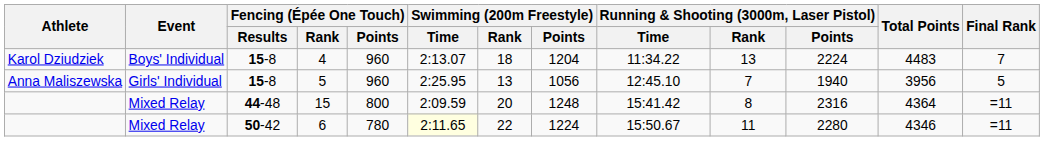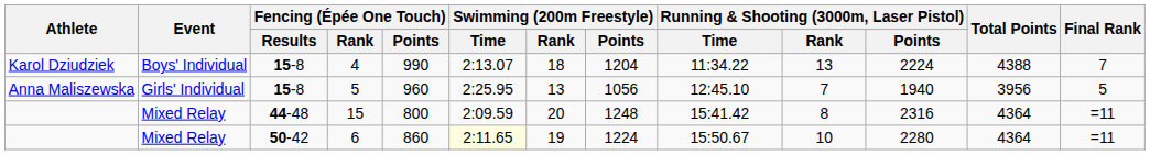 <table class="wikitable" border="1" style="font-size:90%">
 <tr>
 <th rowspan=2>Athlete</th>
 <th rowspan=2>Event</th>
 <th colspan=3>Fencing (Épée One Touch)</th>
 <th colspan=3>Swimming (200m Freestyle)</th>
 <th colspan=3>Running & Shooting (3000m, Laser Pistol)</th>
 <th rowspan=2>Total Points</th>
 <th rowspan=2>Final Rank</th>
 </tr>
 <tr>
 <th>Results</th>
 <th>Rank</th>
 <th>Points</th>
 <th>Time</th>
 <th>Rank</th>
 <th>Points</th>
 <th>Time</th>
 <th>Rank</th>
 <th>Points</th>
 </tr>
 <tr>
 <td><a href='#'>Karol Dziudziek</a></td>
 <td><a href='#'>Boys' Individual</a></td>
 <td align=center><strong>15</strong>-8</td>
 <td align=center>4</td>
-<td align=center>960</td>
+<td align=center>990</td>
 <td align=center>2:13.07</td>
 <td align=center>18</td>
 <td align=center>1204</td>
 <td align=center>11:34.22</td>
 <td align=center>13</td>
 <td align=center>2224</td>
-<td align=center>4483</td>
+<td align=center>4388</td>
 <td align=center>7</td>
 </tr>
 <tr>
 <td><a href='#'>Anna Maliszewska</a></td>
 <td><a href='#'>Girls' Individual</a></td>
 <td align=center><strong>15</strong>-8</td>
 <td align=center>5</td>
 <td align=center>960</td>
 <td align=center>2:25.95</td>
 <td align=center>13</td>
 <td align=center>1056</td>
 <td align=center>12:45.10</td>
 <td align=center>7</td>
 <td align=center>1940</td>
 <td align=center>3956</td>
 <td align=center>5</td>
 </tr>
 <tr>
 <td><br></td>
 <td><a href='#'>Mixed Relay</a></td>
 <td align=center><strong>44</strong>-48</td>
 <td align=center>15</td>
 <td align=center>800</td>
 <td align=center>2:09.59</td>
 <td align=center>20</td>
 <td align=center>1248</td>
 <td align=center>15:41.42</td>
 <td align=center>8</td>
 <td align=center>2316</td>
 <td align=center>4364</td>
 <td align=center>=11</td>
 </tr>
 <tr>
 <td><br></td>
 <td><a href='#'>Mixed Relay</a></td>
 <td align=center><strong>50</strong>-42</td>
 <td align=center>6</td>
-<td align=center>780</td>
+<td align=center>860</td>
 <td align=center style="background: lightyellow;">2:11.65</td>
-<td align=center>22</td>
+<td align=center>19</td>
 <td align=center>1224</td>
 <td align=center>15:50.67</td>
-<td align=center>11</td>
+<td align=center>10</td>
 <td align=center>2280</td>
-<td align=center>4346</td>
+<td align=center>4364</td>
 <td align=center>=11</td>
 </tr>
 </table>
